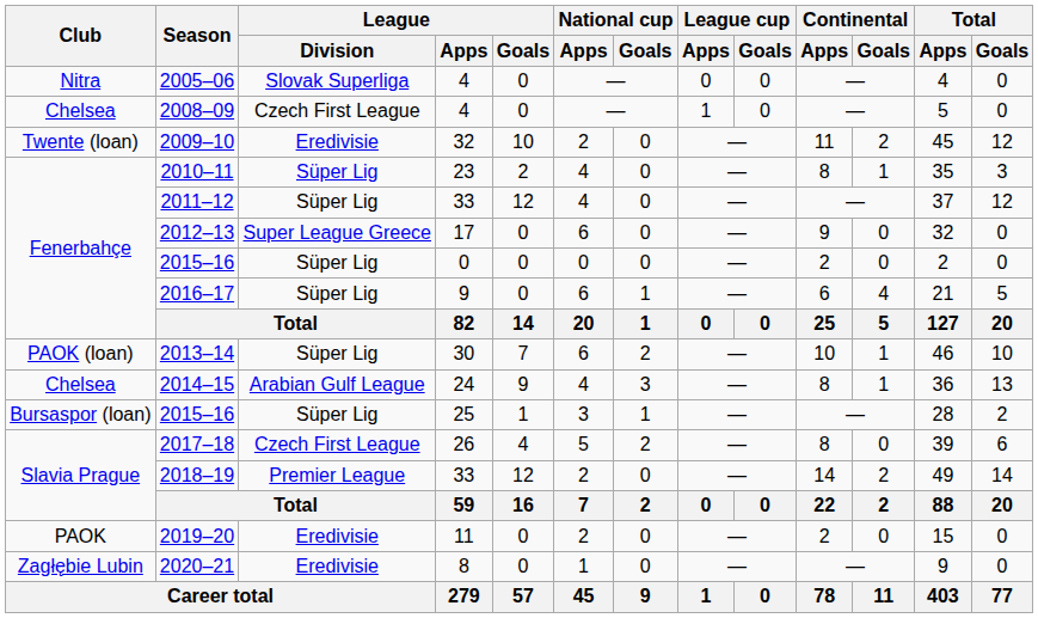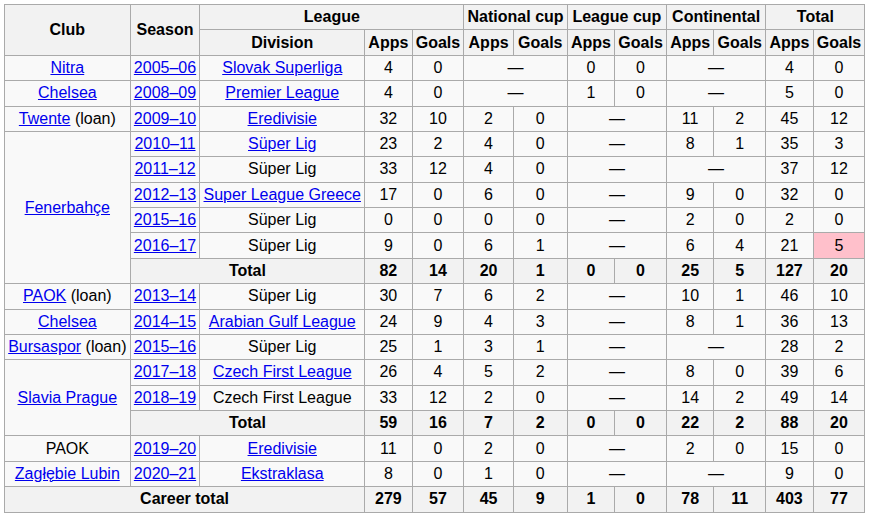 <table class="wikitable" style="text-align:center">
 <tr>
 <th rowspan="2">Club</th>
 <th rowspan="2">Season</th>
 <th colspan="3">League</th>
 <th colspan="2">National cup</th>
 <th colspan="2">League cup</th>
 <th colspan="2">Continental</th>
 <th colspan="2">Total</th>
 </tr>
 <tr>
 <th>Division</th>
 <th>Apps</th>
 <th>Goals</th>
 <th>Apps</th>
 <th>Goals</th>
 <th>Apps</th>
 <th>Goals</th>
 <th>Apps</th>
 <th>Goals</th>
 <th>Apps</th>
 <th>Goals</th>
 </tr>
 <tr>
 <td><a href='#'>Nitra</a></td>
 <td><a href='#'>2005–06</a></td>
 <td><a href='#'>Slovak Superliga</a></td>
 <td>4</td>
 <td>0</td>
 <td colspan="2">—</td>
 <td>0</td>
 <td>0</td>
 <td colspan="2">—</td>
 <td>4</td>
 <td>0</td>
 </tr>
 <tr>
 <td><a href='#'>Chelsea</a></td>
 <td><a href='#'>2008–09</a></td>
-<td>Czech First League</td>
+<td><a href='#'>Premier League</a></td>
 <td>4</td>
 <td>0</td>
 <td colspan="2">—</td>
 <td>1</td>
 <td>0</td>
 <td colspan="2">—</td>
 <td>5</td>
 <td>0</td>
 </tr>
 <tr>
 <td><a href='#'>Twente</a> (loan)</td>
 <td><a href='#'>2009–10</a></td>
 <td><a href='#'>Eredivisie</a></td>
 <td>32</td>
 <td>10</td>
 <td>2</td>
 <td>0</td>
 <td colspan="2">—</td>
 <td>11</td>
 <td>2</td>
 <td>45</td>
 <td>12</td>
 </tr>
 <tr>
 <td rowspan="6"><a href='#'>Fenerbahçe</a></td>
 <td><a href='#'>2010–11</a></td>
 <td><a href='#'>Süper Lig</a></td>
 <td>23</td>
 <td>2</td>
 <td>4</td>
 <td>0</td>
 <td colspan="2">—</td>
 <td>8</td>
 <td>1</td>
 <td>35</td>
 <td>3</td>
 </tr>
 <tr>
 <td><a href='#'>2011–12</a></td>
 <td>Süper Lig</td>
 <td>33</td>
 <td>12</td>
 <td>4</td>
 <td>0</td>
 <td colspan="2">—</td>
 <td colspan="2">—</td>
 <td>37</td>
 <td>12</td>
 </tr>
 <tr>
 <td><a href='#'>2012–13</a></td>
 <td><a href='#'>Super League Greece</a></td>
 <td>17</td>
 <td>0</td>
 <td>6</td>
 <td>0</td>
 <td colspan="2">—</td>
 <td>9</td>
 <td>0</td>
 <td>32</td>
 <td>0</td>
 </tr>
 <tr>
 <td><a href='#'>2015–16</a></td>
 <td>Süper Lig</td>
 <td>0</td>
 <td>0</td>
 <td>0</td>
 <td>0</td>
 <td colspan="2">—</td>
 <td>2</td>
 <td>0</td>
 <td>2</td>
 <td>0</td>
 </tr>
 <tr>
 <td><a href='#'>2016–17</a></td>
 <td>Süper Lig</td>
 <td>9</td>
 <td>0</td>
 <td>6</td>
 <td>1</td>
 <td colspan="2">—</td>
 <td>6</td>
 <td>4</td>
 <td>21</td>
-<td>5</td>
+<td style="background: pink;">5</td>
 </tr>
 <tr>
 <th colspan="2">Total</th>
 <th>82</th>
 <th>14</th>
 <th>20</th>
 <th>1</th>
 <th>0</th>
 <th>0</th>
 <th>25</th>
 <th>5</th>
 <th>127</th>
 <th>20</th>
 </tr>
 <tr>
 <td><a href='#'>PAOK</a> (loan)</td>
 <td><a href='#'>2013–14</a></td>
 <td>Süper Lig</td>
 <td>30</td>
 <td>7</td>
 <td>6</td>
 <td>2</td>
 <td colspan="2">—</td>
 <td>10</td>
 <td>1</td>
 <td>46</td>
 <td>10</td>
 </tr>
 <tr>
 <td><a href='#'>Chelsea</a></td>
 <td><a href='#'>2014–15</a></td>
 <td><a href='#'>Arabian Gulf League</a></td>
 <td>24</td>
 <td>9</td>
 <td>4</td>
 <td>3</td>
 <td colspan="2">—</td>
 <td>8</td>
 <td>1</td>
 <td>36</td>
 <td>13</td>
 </tr>
 <tr>
 <td><a href='#'>Bursaspor</a> (loan)</td>
 <td><a href='#'>2015–16</a></td>
 <td>Süper Lig</td>
 <td>25</td>
 <td>1</td>
 <td>3</td>
 <td>1</td>
 <td colspan="2">—</td>
 <td colspan="2">—</td>
 <td>28</td>
 <td>2</td>
 </tr>
 <tr>
 <td rowspan="3"><a href='#'>Slavia Prague</a></td>
 <td><a href='#'>2017–18</a></td>
 <td><a href='#'>Czech First League</a></td>
 <td>26</td>
 <td>4</td>
 <td>5</td>
 <td>2</td>
 <td colspan="2">—</td>
 <td>8</td>
 <td>0</td>
 <td>39</td>
 <td>6</td>
 </tr>
 <tr>
 <td><a href='#'>2018–19</a></td>
-<td><a href='#'>Premier League</a></td>
+<td>Czech First League</td>
 <td>33</td>
 <td>12</td>
 <td>2</td>
 <td>0</td>
 <td colspan="2">—</td>
 <td>14</td>
 <td>2</td>
 <td>49</td>
 <td>14</td>
 </tr>
 <tr>
 <th colspan="2">Total</th>
 <th>59</th>
 <th>16</th>
 <th>7</th>
 <th>2</th>
 <th>0</th>
 <th>0</th>
 <th>22</th>
 <th>2</th>
 <th>88</th>
 <th>20</th>
 </tr>
 <tr>
 <td>PAOK</td>
 <td><a href='#'>2019–20</a></td>
 <td><a href='#'>Eredivisie</a></td>
 <td>11</td>
 <td>0</td>
 <td>2</td>
 <td>0</td>
 <td colspan="2">—</td>
 <td>2</td>
 <td>0</td>
 <td>15</td>
 <td>0</td>
 </tr>
 <tr>
 <td><a href='#'>Zagłębie Lubin</a></td>
 <td><a href='#'>2020–21</a></td>
-<td><a href='#'>Eredivisie</a></td>
+<td><a href='#'>Ekstraklasa</a></td>
 <td>8</td>
 <td>0</td>
 <td>1</td>
 <td>0</td>
 <td colspan="2">—</td>
 <td colspan="2">—</td>
 <td>9</td>
 <td>0</td>
 </tr>
 <tr>
 <th colspan="3">Career total</th>
 <th>279</th>
 <th>57</th>
 <th>45</th>
 <th>9</th>
 <th>1</th>
 <th>0</th>
 <th>78</th>
 <th>11</th>
 <th>403</th>
 <th>77</th>
 </tr>
 </table>
